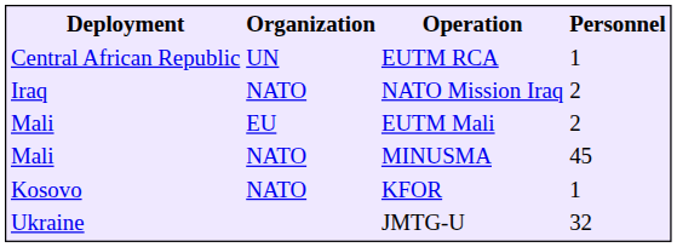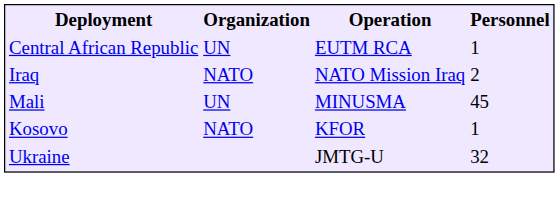 <table style="border:1px solid black; background:#efe8ff; font-size:95%; float:left;">
 <tr>
 <th>Deployment</th>
 <th>Organization</th>
 <th>Operation</th>
 <th>Personnel</th>
 </tr>
 <tr>
 <td><a href='#'>Central African Republic</a></td>
 <td><a href='#'>UN</a></td>
 <td><a href='#'>EUTM RCA</a></td>
 <td>1</td>
 </tr>
 <tr>
 <td><a href='#'>Iraq</a></td>
 <td><a href='#'>NATO</a></td>
 <td><a href='#'>NATO Mission Iraq</a></td>
 <td>2</td>
 </tr>
 <tr>
 <td><a href='#'>Mali</a></td>
-<td><a href='#'>EU</a></td>
-<td><a href='#'>EUTM Mali</a></td>
-<td>2</td>
-</tr>
-<tr>
-<td><a href='#'>Mali</a></td>
-<td><a href='#'>NATO</a></td>
+<td><a href='#'>UN</a></td>
 <td><a href='#'>MINUSMA</a></td>
 <td>45</td>
 </tr>
 <tr>
 <td><a href='#'>Kosovo</a></td>
 <td><a href='#'>NATO</a></td>
 <td><a href='#'>KFOR</a></td>
 <td>1</td>
 </tr>
 <tr>
 <td><a href='#'>Ukraine</a></td>
 <td></td>
 <td>JMTG-U</td>
 <td>32</td>
 </tr>
 </table>
